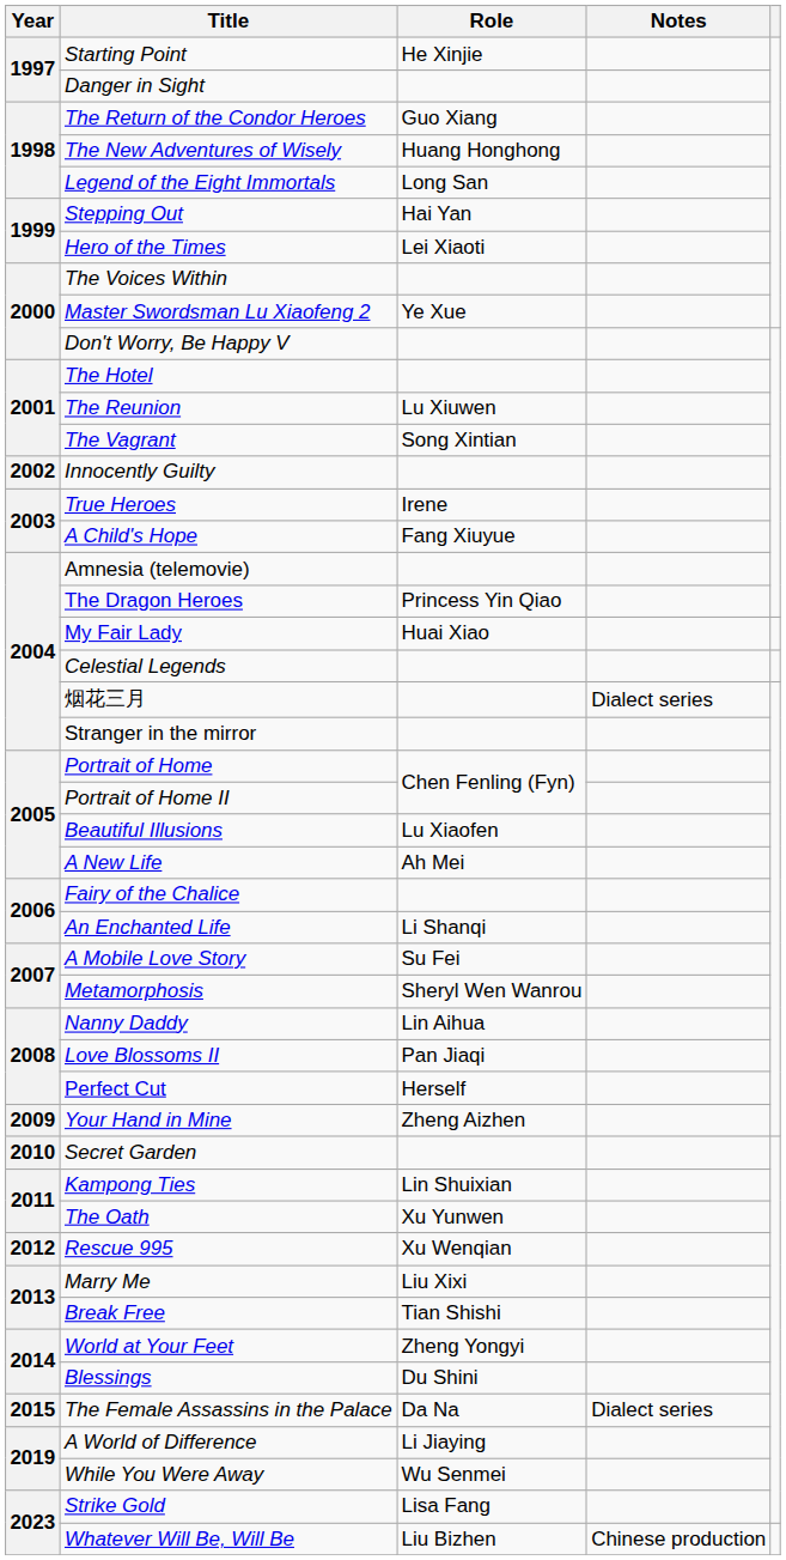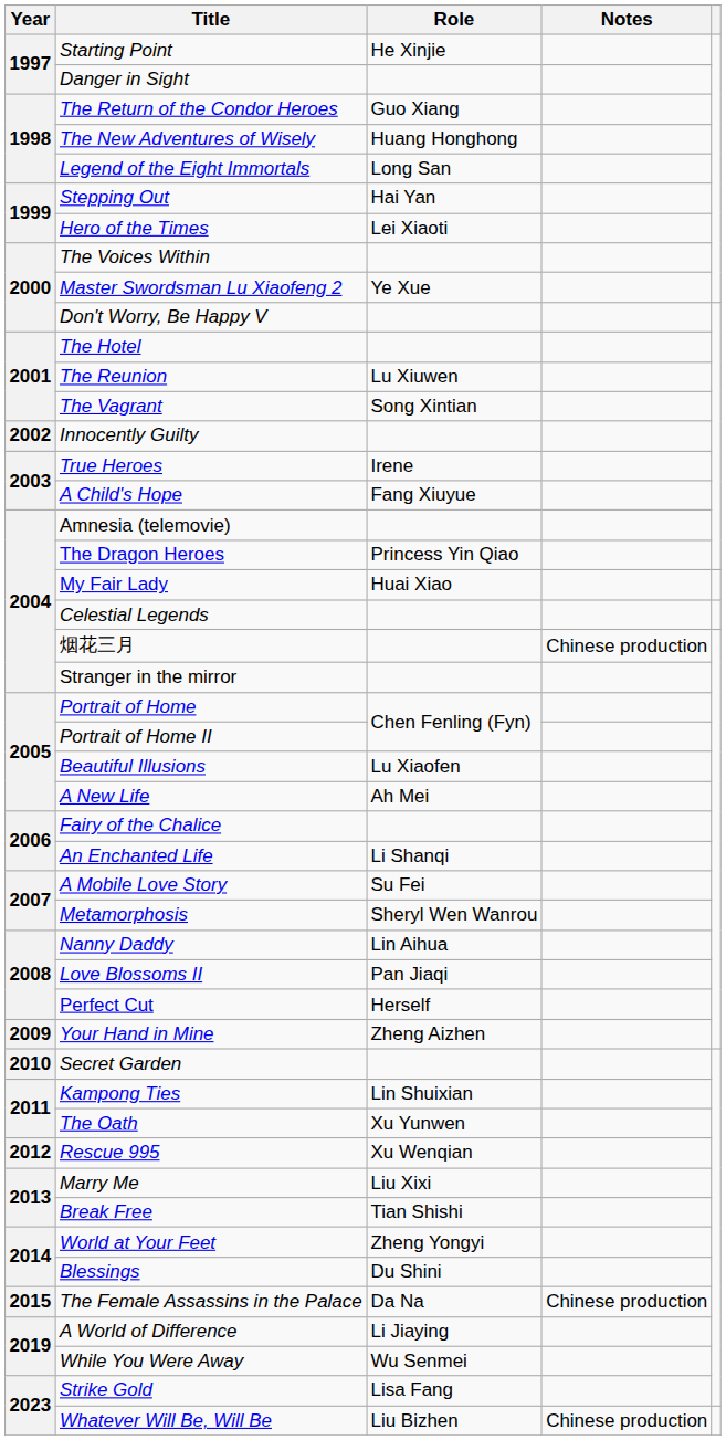 <table class="wikitable sortable plainrowheaders">
 <tr>
 <th scope="col">Year</th>
 <th scope="col">Title</th>
 <th scope="col">Role</th>
 <th scope="col" class="unsortable">Notes</th>
 <th scope="col" class="unsortable"></th>
 </tr>
 <tr>
 <th scope="row" rowspan="2">1997</th>
 <td><em>Starting Point</em></td>
 <td>He Xinjie</td>
 <td></td>
 <td rowspan="9"></td>
 </tr>
 <tr>
 <td><em>Danger in Sight</em></td>
 <td></td>
 <td></td>
 </tr>
 <tr>
 <th scope="row" rowspan="3">1998</th>
 <td><em><a href='#'>The Return of the Condor Heroes</a></em></td>
 <td>Guo Xiang</td>
 <td></td>
 </tr>
 <tr>
 <td><em><a href='#'>The New Adventures of Wisely</a></em></td>
 <td>Huang Honghong</td>
 <td></td>
 </tr>
 <tr>
 <td><em><a href='#'>Legend of the Eight Immortals</a></em></td>
 <td>Long San</td>
 <td></td>
 </tr>
 <tr>
 <th scope="row" rowspan="2">1999</th>
 <td><em><a href='#'>Stepping Out</a></em></td>
 <td>Hai Yan</td>
 <td></td>
 </tr>
 <tr>
 <td><em><a href='#'>Hero of the Times</a></em></td>
 <td>Lei Xiaoti</td>
 <td></td>
 </tr>
 <tr>
 <th scope="row" rowspan="3">2000</th>
 <td><em>The Voices Within</em></td>
 <td></td>
 <td></td>
 </tr>
 <tr>
 <td><em><a href='#'>Master Swordsman Lu Xiaofeng 2</a></em></td>
 <td>Ye Xue</td>
 <td></td>
 </tr>
 <tr>
 <td><em>Don't Worry, Be Happy V</em></td>
 <td></td>
 <td></td>
 <td rowspan="9"></td>
 </tr>
 <tr>
 <th scope="row" rowspan="3">2001</th>
 <td><em><a href='#'>The Hotel</a></em></td>
 <td></td>
 <td></td>
 </tr>
 <tr>
 <td><em><a href='#'>The Reunion</a></em></td>
 <td>Lu Xiuwen</td>
 <td></td>
 </tr>
 <tr>
 <td><em><a href='#'>The Vagrant</a></em></td>
 <td>Song Xintian</td>
 <td></td>
 </tr>
 <tr>
 <th scope="row">2002</th>
 <td><em>Innocently Guilty</em></td>
 <td></td>
 <td></td>
 </tr>
 <tr>
 <th scope="row" rowspan="2">2003</th>
 <td><em><a href='#'>True Heroes</a></em></td>
 <td>Irene</td>
 <td></td>
 </tr>
 <tr>
 <td><em><a href='#'>A Child's Hope</a></em></td>
 <td>Fang Xiuyue</td>
 <td></td>
 </tr>
 <tr>
 <th scope="row" rowspan="6">2004</th>
 <td>Amnesia (telemovie)</td>
 <td></td>
 <td></td>
 </tr>
 <tr>
 <td><a href='#'>The Dragon Heroes</a></td>
 <td>Princess Yin Qiao</td>
 <td></td>
 </tr>
 <tr>
 <td><a href='#'>My Fair Lady</a></td>
 <td>Huai Xiao</td>
 <td></td>
 <td></td>
 </tr>
 <tr>
 <td><em>Celestial Legends</em></td>
 <td></td>
 <td></td>
 <td></td>
 </tr>
 <tr>
 <td>烟花三月</td>
 <td></td>
-<td>Dialect series</td>
+<td>Chinese production</td>
 <td rowspan="14"></td>
 </tr>
 <tr>
 <td>Stranger in the mirror</td>
 <td></td>
 <td></td>
 </tr>
 <tr>
 <th scope="row" rowspan="4">2005</th>
 <td><em><a href='#'>Portrait of Home</a></em></td>
 <td rowspan="2">Chen Fenling (Fyn)</td>
 <td></td>
 </tr>
 <tr>
 <td><em>Portrait of Home II</em></td>
 <td></td>
 </tr>
 <tr>
 <td><em><a href='#'>Beautiful Illusions</a></em></td>
 <td>Lu Xiaofen</td>
 <td></td>
 </tr>
 <tr>
 <td><em><a href='#'>A New Life</a></em></td>
 <td>Ah Mei</td>
 <td></td>
 </tr>
 <tr>
 <th scope="row" rowspan="2">2006</th>
 <td><em><a href='#'>Fairy of the Chalice</a></em></td>
 <td></td>
 <td></td>
 </tr>
 <tr>
 <td><em><a href='#'>An Enchanted Life</a></em></td>
 <td>Li Shanqi</td>
 </tr>
 <tr>
 <th scope="row" rowspan="2">2007</th>
 <td><em><a href='#'>A Mobile Love Story</a></em></td>
 <td>Su Fei</td>
 <td></td>
 </tr>
 <tr>
 <td><em><a href='#'>Metamorphosis</a></em></td>
 <td>Sheryl Wen Wanrou</td>
 <td></td>
 </tr>
 <tr>
 <th scope="row" rowspan="3">2008</th>
 <td><em><a href='#'>Nanny Daddy</a></em></td>
 <td>Lin Aihua</td>
 <td></td>
 </tr>
 <tr>
 <td><em><a href='#'>Love Blossoms II</a></em></td>
 <td>Pan Jiaqi</td>
 <td></td>
 </tr>
 <tr>
 <td><a href='#'>Perfect Cut</a></td>
 <td>Herself</td>
 <td></td>
 </tr>
 <tr>
 <th scope="row" rowspan="1">2009</th>
 <td><em><a href='#'>Your Hand in Mine</a></em></td>
 <td>Zheng Aizhen</td>
 <td></td>
 </tr>
 <tr>
 <th scope="row" rowspan="1">2010</th>
 <td><em>Secret Garden</em></td>
 <td></td>
 <td></td>
 <td rowspan="12"></td>
 </tr>
 <tr>
 <th scope="row" rowspan="2">2011</th>
 <td><em><a href='#'>Kampong Ties</a></em></td>
 <td>Lin Shuixian</td>
 <td></td>
 </tr>
 <tr>
 <td><em><a href='#'>The Oath</a></em></td>
 <td>Xu Yunwen</td>
 <td></td>
 </tr>
 <tr>
 <th scope="row" rowspan="1">2012</th>
 <td><em><a href='#'>Rescue 995</a></em></td>
 <td>Xu Wenqian</td>
 <td></td>
 </tr>
 <tr>
 <th scope="row" rowspan="2">2013</th>
 <td><em>Marry Me</em></td>
 <td>Liu Xixi</td>
 <td></td>
 </tr>
 <tr>
 <td><em><a href='#'>Break Free</a></em></td>
 <td>Tian Shishi</td>
 <td></td>
 </tr>
 <tr>
 <th scope="row" rowspan="2">2014</th>
 <td><em><a href='#'>World at Your Feet</a></em></td>
 <td>Zheng Yongyi</td>
 <td></td>
 </tr>
 <tr>
 <td><em><a href='#'>Blessings</a></em></td>
 <td>Du Shini</td>
 <td></td>
 </tr>
 <tr>
 <th scope="row">2015</th>
 <td><em>The Female Assassins in the Palace</em></td>
 <td>Da Na</td>
-<td>Dialect series</td>
+<td>Chinese production</td>
 </tr>
 <tr>
 <th scope="row" rowspan="2">2019</th>
 <td><em>A World of Difference</em></td>
 <td>Li Jiaying</td>
 <td></td>
 </tr>
 <tr>
 <td><em>While You Were Away</em></td>
 <td>Wu Senmei</td>
 <td></td>
 </tr>
 <tr>
 <th scope="row"  rowspan="2">2023</th>
 <td><em><a href='#'>Strike Gold</a></em></td>
 <td>Lisa Fang</td>
 <td></td>
 </tr>
 <tr>
 <td><em><a href='#'>Whatever Will Be, Will Be</a></em></td>
 <td>Liu Bizhen</td>
 <td>Chinese production</td>
 <td></td>
 </tr>
 </table>
